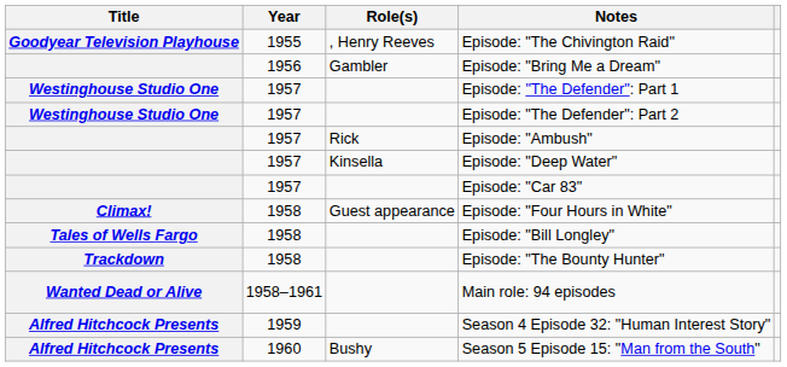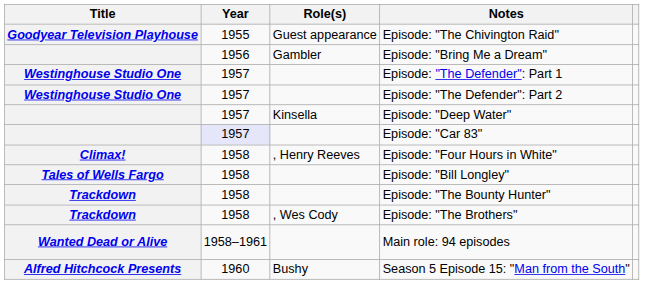 <table class="wikitable plainrowheaders sortable" style="margin-right: 0;">
 <tr>
 <th scope="col">Title</th>
 <th scope="col">Year</th>
 <th scope="col">Role(s)</th>
 <th scope="col" class="unsortable">Notes</th>
 <th scope="col" class="unsortable"></th>
 </tr>
 <tr>
 <th scope="row"><em><a href='#'>Goodyear Television Playhouse</a></em></th>
 <td style="text-align:center;">1955</td>
-<td>, Henry Reeves</td>
+<td>Guest appearance</td>
 <td>Episode: "The Chivington Raid"</td>
 <td style="text-align:center;"></td>
 </tr>
 <tr>
 <th scope="row"></th>
 <td style="text-align:center;">1956</td>
 <td>Gambler</td>
 <td>Episode: "Bring Me a Dream"</td>
 <td style="text-align:center;"></td>
 </tr>
 <tr>
 <th scope="row"><em><a href='#'>Westinghouse Studio One</a></em></th>
 <td style="text-align:center;">1957</td>
 <td></td>
 <td>Episode: <a href='#'>"The Defender"</a>: Part 1</td>
 <td style="text-align:center;"></td>
 </tr>
 <tr>
 <th scope="row"><em><a href='#'>Westinghouse Studio One</a></em></th>
 <td style="text-align:center;">1957</td>
 <td></td>
 <td>Episode: "The Defender": Part 2</td>
 <td style="text-align:center;"></td>
 </tr>
 <tr>
 <th scope="row"></th>
 <td style="text-align:center;">1957</td>
-<td>Rick</td>
-<td>Episode: "Ambush"</td>
-<td style="text-align:center;"></td>
-</tr>
-<tr>
-<th scope="row"></th>
-<td style="text-align:center;">1957</td>
 <td>Kinsella</td>
 <td>Episode: "Deep Water"</td>
 <td style="text-align:center;"></td>
 </tr>
 <tr>
 <th scope="row"></th>
-<td style="text-align:center;">1957</td>
+<td style="background: lavender; text-align:center;">1957</td>
 <td></td>
 <td>Episode: "Car 83"</td>
 <td style="text-align:center;"></td>
 </tr>
 <tr>
 <th scope="row"><em><a href='#'>Climax!</a></em></th>
 <td style="text-align:center;">1958</td>
-<td>Guest appearance</td>
+<td>, Henry Reeves</td>
 <td>Episode: "Four Hours in White"</td>
 <td style="text-align:center;"></td>
 </tr>
 <tr>
 <th scope="row"><em><a href='#'>Tales of Wells Fargo</a></em></th>
 <td style="text-align:center;">1958</td>
 <td></td>
 <td>Episode: "Bill Longley"</td>
 <td style="text-align:center;"></td>
 </tr>
 <tr>
 <th scope="row"><em><a href='#'>Trackdown</a></em></th>
 <td style="text-align:center;">1958</td>
 <td></td>
 <td>Episode: "The Bounty Hunter"</td>
 <td style="text-align:center;"></td>
 </tr>
 <tr>
+<th scope="row"><em><a href='#'>Trackdown</a></em></th>
+<td style="text-align:center;">1958</td>
+<td>, Wes Cody</td>
+<td>Episode: "The Brothers"</td>
+<td style="text-align:center;"></td>
+</tr>
+<tr>
 <th scope="row"><em><a href='#'>Wanted Dead or Alive</a></em></th>
 <td style="text-align:center;">1958–1961</td>
 <td></td>
 <td>Main role: 94 episodes</td>
 <td style="text-align:center;"><br><br></td>
-</tr>
-<tr>
-<th scope="row"><em><a href='#'>Alfred Hitchcock Presents</a></em></th>
-<td style="text-align:center;">1959</td>
-<td></td>
-<td>Season 4 Episode 32: "Human Interest Story"</td>
-<td style="text-align:center;"></td>
 </tr>
 <tr>
 <th scope="row"><em><a href='#'>Alfred Hitchcock Presents</a></em></th>
 <td style="text-align:center;">1960</td>
 <td>Bushy</td>
 <td>Season 5 Episode 15: "<a href='#'>Man from the South</a>"</td>
 <td style="text-align:center;"></td>
 </tr>
 </table>
